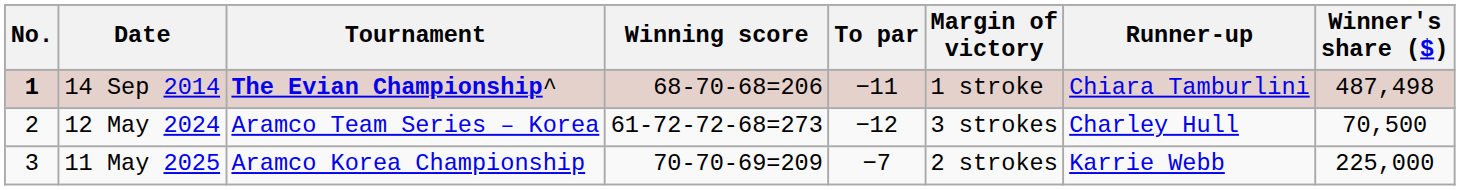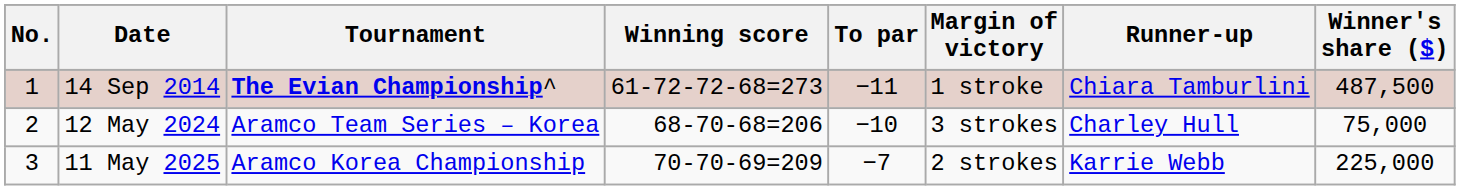 <table class="wikitable" style="font-size:95%;">
 <tr>
 <th>No.</th>
 <th>Date</th>
 <th>Tournament</th>
 <th>Winning score</th>
 <th>To par</th>
 <th>Margin of<br>victory</th>
 <th>Runner-up</th>
 <th>Winner's<br>share (<a href='#'>$</a>)</th>
 </tr>
 <tr style="background:#e5d1cb;">
-<td align=center><strong>1</strong></td>
+<td align=center>1</td>
 <td align=right>14 Sep <a href='#'>2014</a></td>
 <td><strong><a href='#'>The Evian Championship</a></strong>^</td>
-<td align=right>68-70-68=206</td>
+<td align=right>61-72-72-68=273</td>
 <td align=center>−11</td>
 <td>1 stroke</td>
 <td> <a href='#'>Chiara Tamburlini</a></td>
-<td align=center>487,498</td>
+<td align=center>487,500</td>
 </tr>
 <tr>
 <td align=center>2</td>
 <td align=right>12 May <a href='#'>2024</a></td>
 <td><a href='#'>Aramco Team Series – Korea</a></td>
-<td align=right>61-72-72-68=273</td>
-<td align=center>−12</td>
+<td align=right>68-70-68=206</td>
+<td align=center>−10</td>
 <td>3 strokes</td>
 <td> <a href='#'>Charley Hull</a></td>
-<td align=center>70,500</td>
+<td align=center>75,000</td>
 </tr>
 <tr>
 <td align=center>3</td>
 <td align=right>11 May <a href='#'>2025</a></td>
 <td><a href='#'>Aramco Korea Championship</a></td>
 <td align=right>70-70-69=209</td>
 <td align=center>−7</td>
 <td>2 strokes</td>
 <td> <a href='#'>Karrie Webb</a></td>
 <td align=center>225,000</td>
 </tr>
 </table>
